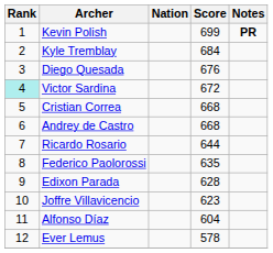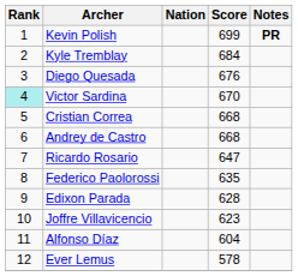 <table class="wikitable sortable" style="text-align:center">
 <tr>
 <th>Rank</th>
 <th>Archer</th>
 <th>Nation</th>
 <th>Score</th>
 <th>Notes</th>
 </tr>
 <tr>
 <td>1</td>
 <td align=left><a href='#'>Kevin Polish</a></td>
 <td align=left></td>
 <td>699</td>
 <td><strong>PR</strong></td>
 </tr>
 <tr>
 <td>2</td>
 <td align=left><a href='#'>Kyle Tremblay</a></td>
 <td align=left></td>
 <td>684</td>
 <td></td>
 </tr>
 <tr>
 <td>3</td>
 <td align=left><a href='#'>Diego Quesada</a></td>
 <td align=left></td>
 <td>676</td>
 <td></td>
 </tr>
 <tr>
 <td style="background: paleturquoise;">4</td>
 <td align=left><a href='#'>Victor Sardina</a></td>
 <td align=left></td>
-<td>672</td>
+<td>670</td>
 <td></td>
 </tr>
 <tr>
 <td>5</td>
 <td align=left><a href='#'>Cristian Correa</a></td>
 <td align=left></td>
 <td>668</td>
 <td></td>
 </tr>
 <tr>
 <td>6</td>
 <td align=left><a href='#'>Andrey de Castro</a></td>
 <td align=left></td>
 <td>668</td>
 <td></td>
 </tr>
 <tr>
 <td>7</td>
 <td align=left><a href='#'>Ricardo Rosario</a></td>
 <td align=left></td>
-<td>644</td>
+<td>647</td>
 <td></td>
 </tr>
 <tr>
 <td>8</td>
 <td align=left><a href='#'>Federico Paolorossi</a></td>
 <td align=left></td>
 <td>635</td>
 <td></td>
 </tr>
 <tr>
 <td>9</td>
 <td align=left><a href='#'>Edixon Parada</a></td>
 <td align=left></td>
 <td>628</td>
 <td></td>
 </tr>
 <tr>
 <td>10</td>
 <td align=left><a href='#'>Joffre Villavicencio</a></td>
 <td align=left></td>
 <td>623</td>
 <td></td>
 </tr>
 <tr>
 <td>11</td>
 <td align=left><a href='#'>Alfonso Díaz</a></td>
 <td align=left></td>
 <td>604</td>
 <td></td>
 </tr>
 <tr>
 <td>12</td>
 <td align=left><a href='#'>Ever Lemus</a></td>
 <td align=left></td>
 <td>578</td>
 <td></td>
 </tr>
 <tr>
 </tr>
 </table>
